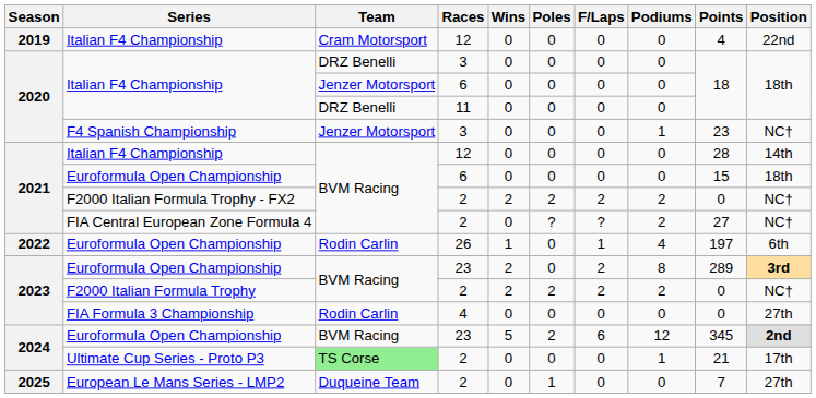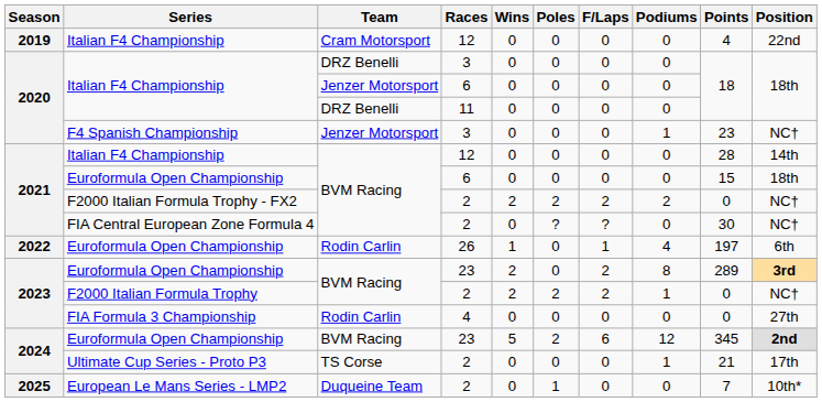 <table class="wikitable" style="font-size: 90%; text-align:center">
 <tr>
 <th>Season</th>
 <th>Series</th>
 <th>Team</th>
 <th>Races</th>
 <th>Wins</th>
 <th>Poles</th>
 <th>F/Laps</th>
 <th>Podiums</th>
 <th>Points</th>
 <th>Position</th>
 </tr>
 <tr>
 <th>2019</th>
 <td align=left><a href='#'>Italian F4 Championship</a></td>
 <td align=left><a href='#'>Cram Motorsport</a></td>
 <td>12</td>
 <td>0</td>
 <td>0</td>
 <td>0</td>
 <td>0</td>
 <td>4</td>
 <td>22nd</td>
 </tr>
 <tr>
 <th rowspan=4>2020</th>
 <td rowspan=3 align=left><a href='#'>Italian F4 Championship</a></td>
 <td align=left>DRZ Benelli</td>
 <td>3</td>
 <td>0</td>
 <td>0</td>
 <td>0</td>
 <td>0</td>
 <td rowspan=3>18</td>
 <td rowspan=3>18th</td>
 </tr>
 <tr>
 <td align=left><a href='#'>Jenzer Motorsport</a></td>
 <td>6</td>
 <td>0</td>
 <td>0</td>
 <td>0</td>
 <td>0</td>
 </tr>
 <tr>
 <td align=left>DRZ Benelli</td>
 <td>11</td>
 <td>0</td>
 <td>0</td>
 <td>0</td>
 <td>0</td>
 </tr>
 <tr>
 <td align=left><a href='#'>F4 Spanish Championship</a></td>
 <td align=left><a href='#'>Jenzer Motorsport</a></td>
 <td>3</td>
 <td>0</td>
 <td>0</td>
 <td>0</td>
 <td>1</td>
 <td>23</td>
 <td>NC†</td>
 </tr>
 <tr>
 <th rowspan=4>2021</th>
 <td align=left><a href='#'>Italian F4 Championship</a></td>
 <td rowspan=4 align=left>BVM Racing</td>
 <td>12</td>
 <td>0</td>
 <td>0</td>
 <td>0</td>
 <td>0</td>
 <td>28</td>
 <td>14th</td>
 </tr>
 <tr>
 <td align=left><a href='#'>Euroformula Open Championship</a></td>
 <td>6</td>
 <td>0</td>
 <td>0</td>
 <td>0</td>
 <td>0</td>
 <td>15</td>
 <td>18th</td>
 </tr>
 <tr>
 <td align=left>F2000 Italian Formula Trophy - FX2</td>
 <td>2</td>
 <td>2</td>
 <td>2</td>
 <td>2</td>
 <td>2</td>
 <td>0</td>
 <td>NC†</td>
 </tr>
 <tr>
 <td align=left>FIA Central European Zone Formula 4</td>
 <td>2</td>
 <td>0</td>
 <td>?</td>
 <td>?</td>
-<td>2</td>
-<td>27</td>
+<td>0</td>
+<td>30</td>
 <td>NC†</td>
 </tr>
 <tr>
 <th>2022</th>
 <td align=left><a href='#'>Euroformula Open Championship</a></td>
 <td align=left><a href='#'>Rodin Carlin</a></td>
 <td>26</td>
 <td>1</td>
 <td>0</td>
 <td>1</td>
 <td>4</td>
 <td>197</td>
 <td>6th</td>
 </tr>
 <tr>
 <th rowspan="3">2023</th>
 <td align=left><a href='#'>Euroformula Open Championship</a></td>
 <td rowspan="2" align="left">BVM Racing</td>
 <td>23</td>
 <td>2</td>
 <td>0</td>
 <td>2</td>
 <td>8</td>
 <td>289</td>
 <td style="background:#FFDF9F;"><strong>3rd</strong></td>
 </tr>
 <tr>
 <td align=left><a href='#'>F2000 Italian Formula Trophy</a></td>
 <td>2</td>
 <td>2</td>
 <td>2</td>
 <td>2</td>
-<td>2</td>
+<td>1</td>
 <td>0</td>
 <td>NC†</td>
 </tr>
 <tr>
 <td align=left><a href='#'>FIA Formula 3 Championship</a></td>
 <td align=left><a href='#'>Rodin Carlin</a></td>
 <td>4</td>
 <td>0</td>
 <td>0</td>
 <td>0</td>
 <td>0</td>
 <td>0</td>
 <td>27th</td>
 </tr>
 <tr>
 <th rowspan="2">2024</th>
 <td align=left><a href='#'>Euroformula Open Championship</a></td>
 <td align=left>BVM Racing</td>
 <td>23</td>
 <td>5</td>
 <td>2</td>
 <td>6</td>
 <td>12</td>
 <td>345</td>
 <td style="background:#DFDFDF;"><strong>2nd</strong></td>
 </tr>
 <tr>
 <td align=left><a href='#'>Ultimate Cup Series - Proto P3</a></td>
-<td align=left style="background: lightgreen;">TS Corse</td>
+<td align=left>TS Corse</td>
 <td>2</td>
 <td>0</td>
 <td>0</td>
 <td>0</td>
 <td>1</td>
 <td>21</td>
 <td>17th</td>
 </tr>
 <tr>
 <th>2025</th>
 <td align=left><a href='#'>European Le Mans Series - LMP2</a></td>
 <td align=left><a href='#'>Duqueine Team</a></td>
 <td>2</td>
 <td>0</td>
 <td>1</td>
 <td>0</td>
 <td>0</td>
 <td>7</td>
-<td>27th</td>
+<td>10th*</td>
 </tr>
 </table>
